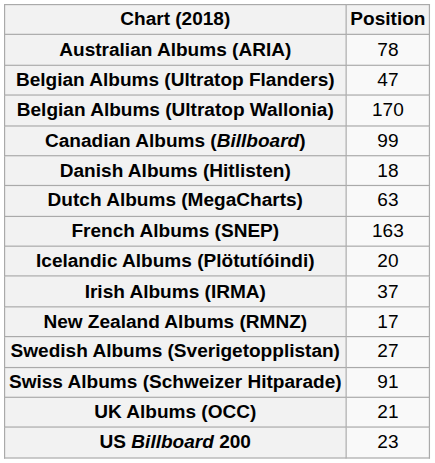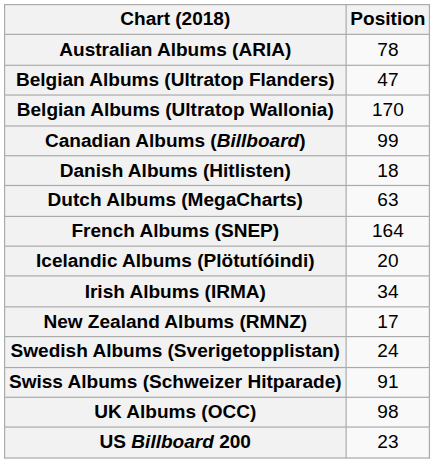 <table class="wikitable sortable plainrowheaders" style="text-align:center">
 <tr>
 <th scope="col">Chart (2018)</th>
 <th scope="col">Position</th>
 </tr>
 <tr>
 <th scope="row">Australian Albums (ARIA)</th>
 <td>78</td>
 </tr>
 <tr>
 <th scope="row">Belgian Albums (Ultratop Flanders)</th>
 <td>47</td>
 </tr>
 <tr>
 <th scope="row">Belgian Albums (Ultratop Wallonia)</th>
 <td>170</td>
 </tr>
 <tr>
 <th scope="row">Canadian Albums (<em>Billboard</em>)</th>
 <td>99</td>
 </tr>
 <tr>
 <th scope="row">Danish Albums (Hitlisten)</th>
 <td>18</td>
 </tr>
 <tr>
 <th scope="row">Dutch Albums (MegaCharts)</th>
 <td>63</td>
 </tr>
 <tr>
 <th scope="row">French Albums (SNEP)</th>
-<td>163</td>
+<td>164</td>
 </tr>
 <tr>
 <th scope="row">Icelandic Albums (Plötutíóindi)</th>
 <td>20</td>
 </tr>
 <tr>
 <th scope="row">Irish Albums (IRMA)</th>
-<td>37</td>
+<td>34</td>
 </tr>
 <tr>
 <th scope="row">New Zealand Albums (RMNZ)</th>
 <td>17</td>
 </tr>
 <tr>
 <th scope="row">Swedish Albums (Sverigetopplistan)</th>
-<td>27</td>
+<td>24</td>
 </tr>
 <tr>
 <th scope="row">Swiss Albums (Schweizer Hitparade)</th>
 <td>91</td>
 </tr>
 <tr>
 <th scope="row">UK Albums (OCC)</th>
-<td>21</td>
+<td>98</td>
 </tr>
 <tr>
 <th scope="row">US <em>Billboard</em> 200</th>
 <td>23</td>
 </tr>
 </table>
